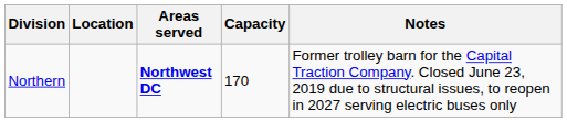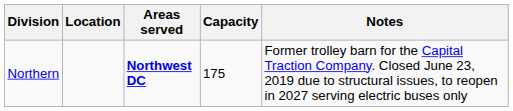 <table class="wikitable">
 <tr>
 <th>Division</th>
 <th>Location</th>
 <th>Areas served</th>
 <th>Capacity</th>
 <th>Notes</th>
 </tr>
 <tr>
 <td><a href='#'>Northern</a></td>
 <td></td>
 <td><strong><a href='#'>Northwest DC</a></strong></td>
-<td>170</td>
+<td>175</td>
 <td>Former trolley barn for the <a href='#'>Capital Traction Company</a>. Closed June 23, 2019 due to structural issues, to reopen in 2027 serving electric buses only</td>
 </tr>
 </table>
